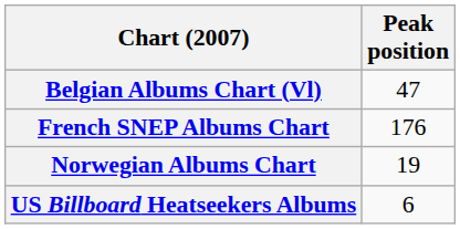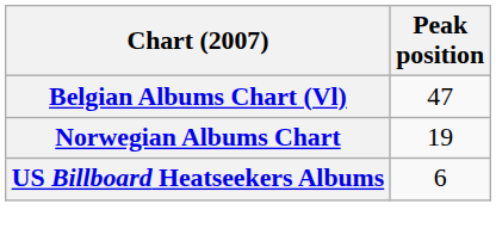 <table class="wikitable sortable plainrowheaders" style="text-align:left">
 <tr>
 <th scope="col">Chart (2007)</th>
 <th scope="col">Peak<br>position</th>
 </tr>
 <tr>
 <th scope="row"><a href='#'>Belgian Albums Chart (Vl)</a></th>
 <td style="text-align:center">47</td>
 </tr>
 <tr>
-<th scope="row"><a href='#'>French SNEP Albums Chart</a></th>
-<td style="text-align:center">176</td>
-</tr>
-<tr>
 <th scope="row"><a href='#'>Norwegian Albums Chart</a></th>
 <td style="text-align:center">19</td>
 </tr>
 <tr>
 <th scope="row"><a href='#'>US <em>Billboard</em> Heatseekers Albums</a></th>
 <td style="text-align:center">6</td>
 </tr>
 </table>
